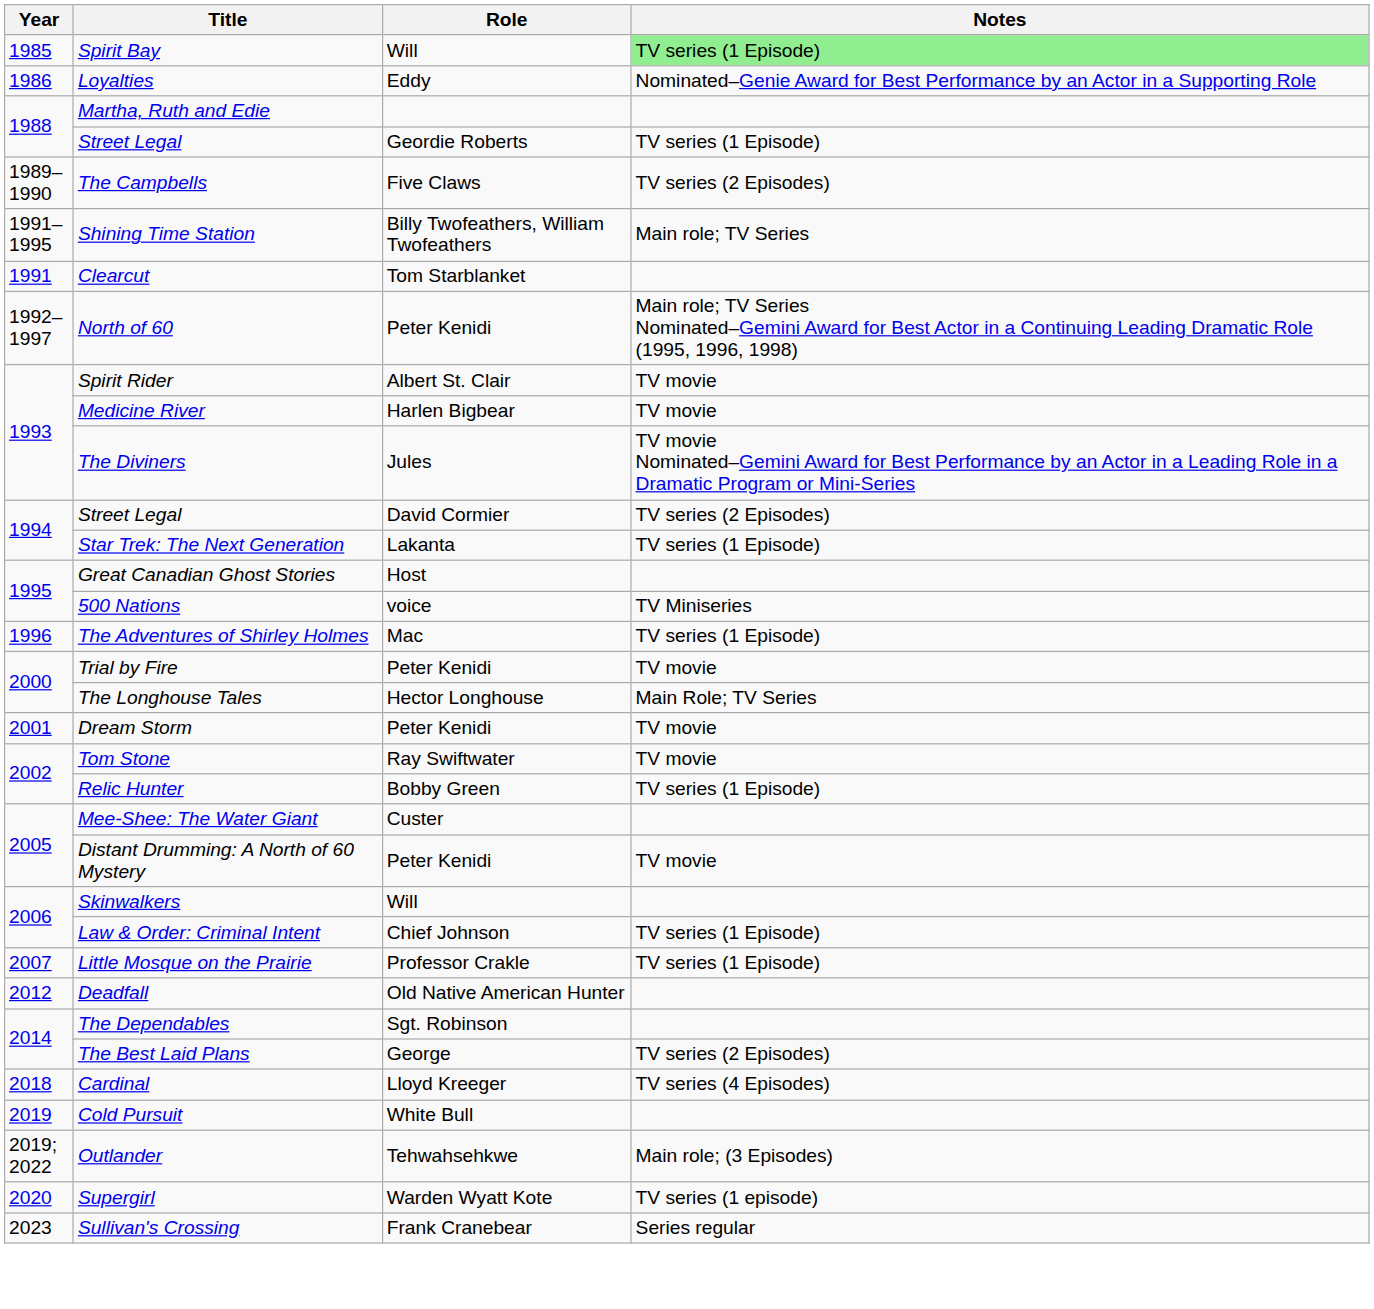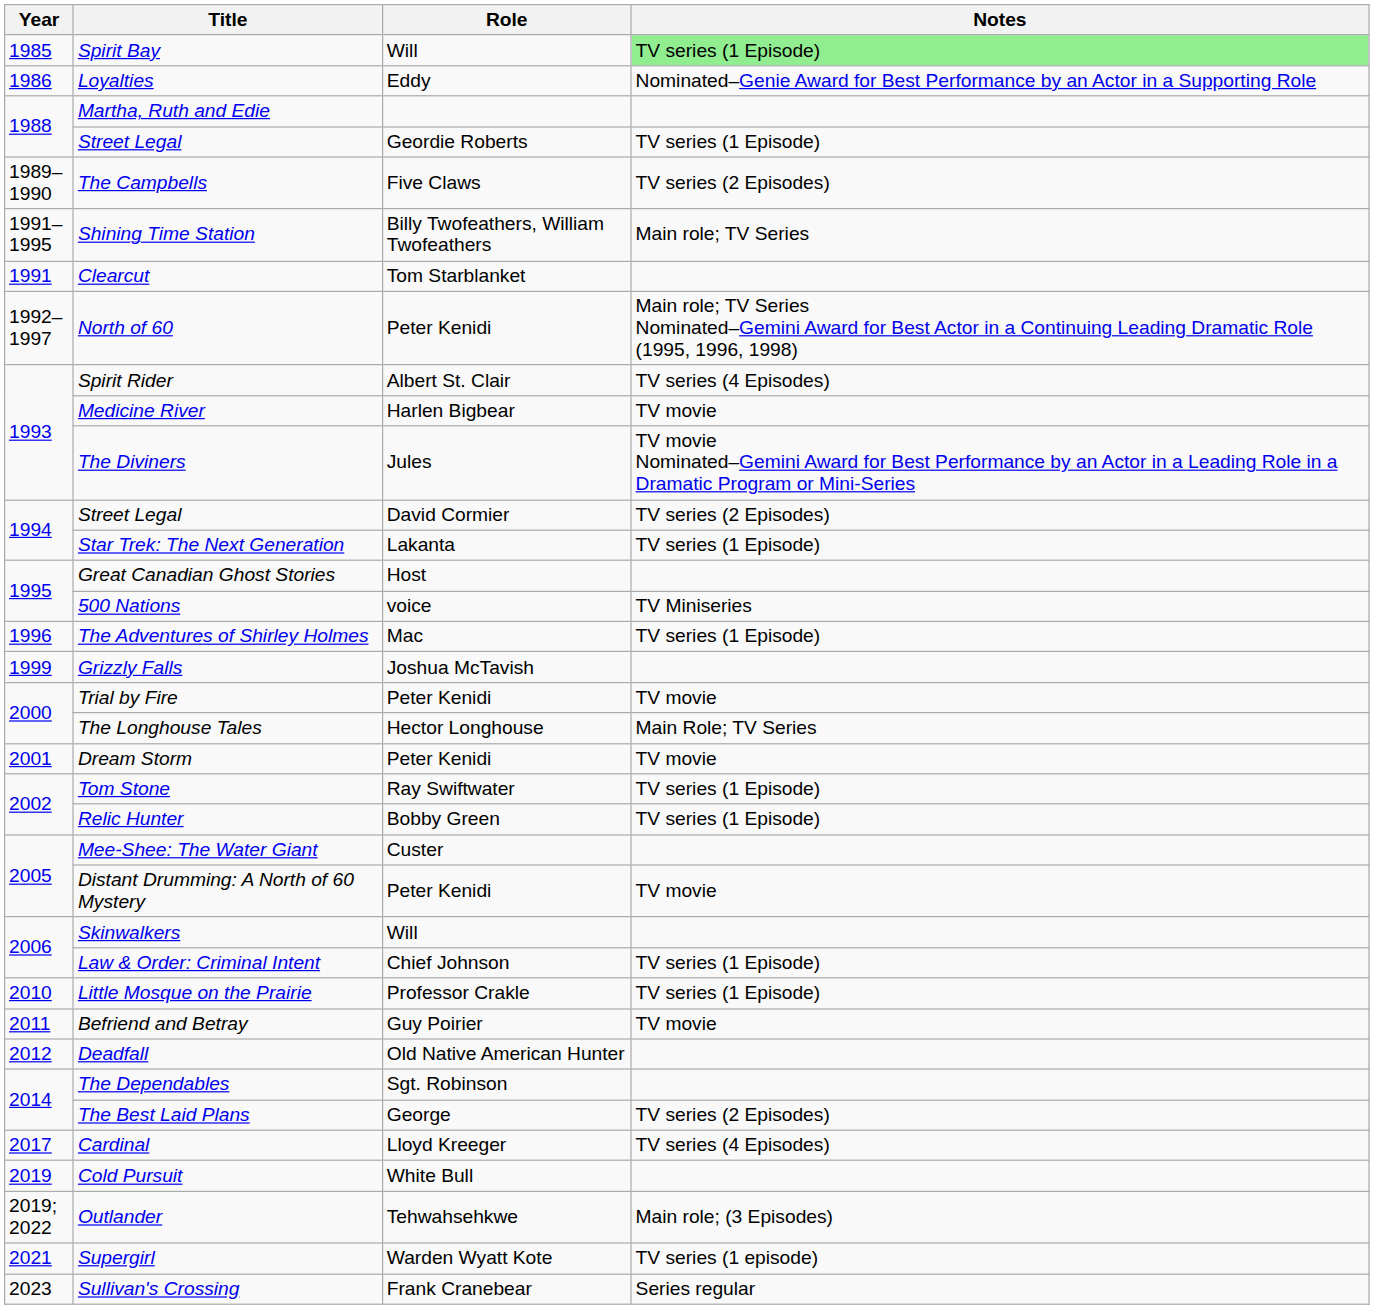 <table class="wikitable sortable" width="90%">
 <tr>
 <th width="50px">Year</th>
 <th width="250px">Title</th>
 <th width="200px">Role</th>
 <th class="unsortable">Notes</th>
 </tr>
 <tr>
 <td><a href='#'>1985</a></td>
 <td><em><a href='#'>Spirit Bay</a></em></td>
 <td>Will</td>
 <td style="background: lightgreen;">TV series (1 Episode)</td>
 </tr>
 <tr>
 <td><a href='#'>1986</a></td>
 <td><em><a href='#'>Loyalties</a></em></td>
 <td>Eddy</td>
 <td>Nominated–<a href='#'>Genie Award for Best Performance by an Actor in a Supporting Role</a></td>
 </tr>
 <tr>
 <td rowspan="2"><a href='#'>1988</a></td>
 <td><em><a href='#'>Martha, Ruth and Edie</a></em></td>
 <td></td>
 </tr>
 <tr>
 <td><em><a href='#'>Street Legal</a></em></td>
 <td>Geordie Roberts</td>
 <td>TV series (1 Episode)</td>
 </tr>
 <tr>
 <td>1989–1990</td>
 <td data-sort-value="Campbells, The"><em><a href='#'>The Campbells</a></em></td>
 <td>Five Claws</td>
 <td>TV series (2 Episodes)</td>
 </tr>
 <tr>
 <td>1991–1995</td>
 <td><em><a href='#'>Shining Time Station</a></em></td>
 <td>Billy Twofeathers, William Twofeathers</td>
 <td>Main role; TV Series</td>
 </tr>
 <tr>
 <td><a href='#'>1991</a></td>
 <td><em><a href='#'>Clearcut</a></em></td>
 <td>Tom Starblanket</td>
 <td></td>
 </tr>
 <tr>
 <td>1992–1997</td>
 <td><em><a href='#'>North of 60</a></em></td>
 <td>Peter Kenidi</td>
 <td>Main role; TV Series<br>Nominated–<a href='#'>Gemini Award for Best Actor in a Continuing Leading Dramatic Role</a> (1995, 1996, 1998)</td>
 </tr>
 <tr>
 <td rowspan="3"><a href='#'>1993</a></td>
 <td><em>Spirit Rider</em></td>
 <td>Albert St. Clair</td>
-<td>TV movie</td>
+<td>TV series (4 Episodes)</td>
 </tr>
 <tr>
 <td><em><a href='#'>Medicine River</a></em></td>
 <td>Harlen Bigbear</td>
 <td>TV movie</td>
 </tr>
 <tr>
 <td data-sort-value="Diviners, The"><em><a href='#'>The Diviners</a></em></td>
 <td>Jules</td>
 <td>TV movie<br>Nominated–<a href='#'>Gemini Award for Best Performance by an Actor in a Leading Role in a Dramatic Program or Mini-Series</a></td>
 </tr>
 <tr>
 <td rowspan="2"><a href='#'>1994</a></td>
 <td><em>Street Legal</em></td>
 <td>David Cormier</td>
 <td>TV series (2 Episodes)</td>
 </tr>
 <tr>
 <td><em><a href='#'>Star Trek: The Next Generation</a></em></td>
 <td>Lakanta</td>
 <td>TV series (1 Episode)</td>
 </tr>
 <tr>
 <td rowspan="2"><a href='#'>1995</a></td>
 <td><em>Great Canadian Ghost Stories</em></td>
 <td>Host</td>
 <td></td>
 </tr>
 <tr>
 <td><em><a href='#'>500 Nations</a></em></td>
 <td>voice</td>
 <td>TV Miniseries</td>
 </tr>
 <tr>
 <td><a href='#'>1996</a></td>
 <td data-sort-value="Adventures of Shirley Holmes, The"><em><a href='#'>The Adventures of Shirley Holmes</a></em></td>
 <td>Mac</td>
 <td>TV series (1 Episode)</td>
 </tr>
 <tr>
+<td><a href='#'>1999</a></td>
+<td><em><a href='#'>Grizzly Falls</a></em></td>
+<td>Joshua McTavish</td>
+<td></td>
+</tr>
+<tr>
 <td rowspan="2"><a href='#'>2000</a></td>
 <td><em>Trial by Fire</em></td>
 <td>Peter Kenidi</td>
 <td>TV movie</td>
 </tr>
 <tr>
 <td data-sort-value="Longhouse Tales, The"><em>The Longhouse Tales</em></td>
 <td>Hector Longhouse</td>
 <td>Main Role; TV Series</td>
 </tr>
 <tr>
 <td><a href='#'>2001</a></td>
 <td><em>Dream Storm</em></td>
 <td>Peter Kenidi</td>
 <td>TV movie</td>
 </tr>
 <tr>
 <td rowspan="2"><a href='#'>2002</a></td>
 <td><em><a href='#'>Tom Stone</a></em></td>
 <td>Ray Swiftwater</td>
-<td>TV movie</td>
+<td>TV series (1 Episode)</td>
 </tr>
 <tr>
 <td><em><a href='#'>Relic Hunter</a></em></td>
 <td>Bobby Green</td>
 <td>TV series (1 Episode)</td>
 </tr>
 <tr>
 <td rowspan="2"><a href='#'>2005</a></td>
 <td><em><a href='#'>Mee-Shee: The Water Giant</a></em></td>
 <td>Custer</td>
 <td></td>
 </tr>
 <tr>
 <td><em>Distant Drumming: A North of 60 Mystery</em></td>
 <td>Peter Kenidi</td>
 <td>TV movie</td>
 </tr>
 <tr>
 <td rowspan="2"><a href='#'>2006</a></td>
 <td><em><a href='#'>Skinwalkers</a></em></td>
 <td>Will</td>
 <td></td>
 </tr>
 <tr>
 <td><em><a href='#'>Law & Order: Criminal Intent</a></em></td>
 <td>Chief Johnson</td>
 <td>TV series (1 Episode)</td>
 </tr>
 <tr>
-<td><a href='#'>2007</a></td>
+<td><a href='#'>2010</a></td>
 <td><em><a href='#'>Little Mosque on the Prairie</a></em></td>
 <td>Professor Crakle</td>
 <td>TV series (1 Episode)</td>
+</tr>
+<tr>
+<td><a href='#'>2011</a></td>
+<td><em>Befriend and Betray</em></td>
+<td>Guy Poirier</td>
+<td>TV movie</td>
 </tr>
 <tr>
 <td><a href='#'>2012</a></td>
 <td><em><a href='#'>Deadfall</a></em></td>
 <td>Old Native American Hunter</td>
 <td></td>
 </tr>
 <tr>
 <td rowspan="2"><a href='#'>2014</a></td>
 <td data-sort-value="Dependables, The"><em><a href='#'>The Dependables</a></em></td>
 <td>Sgt. Robinson</td>
 <td></td>
 </tr>
 <tr>
 <td data-sort-value="Best Laid Plans, The"><em><a href='#'>The Best Laid Plans</a></em></td>
 <td>George</td>
 <td>TV series (2 Episodes)</td>
 </tr>
 <tr>
-<td><a href='#'>2018</a></td>
+<td><a href='#'>2017</a></td>
 <td><em><a href='#'>Cardinal</a></em></td>
 <td>Lloyd Kreeger</td>
 <td>TV series (4 Episodes)</td>
 </tr>
 <tr>
 <td><a href='#'>2019</a></td>
 <td><em><a href='#'>Cold Pursuit</a></em></td>
 <td>White Bull</td>
 <td></td>
 </tr>
 <tr>
 <td>2019; 2022</td>
 <td><em><a href='#'>Outlander</a></em></td>
 <td>Tehwahsehkwe</td>
 <td>Main role; (3 Episodes)</td>
 </tr>
 <tr>
-<td><a href='#'>2020</a></td>
+<td><a href='#'>2021</a></td>
 <td><em><a href='#'>Supergirl</a></em></td>
 <td>Warden Wyatt Kote</td>
 <td>TV series (1 episode)</td>
 </tr>
 <tr>
 <td>2023</td>
 <td><em><a href='#'>Sullivan's Crossing</a></em></td>
 <td>Frank Cranebear</td>
 <td>Series regular</td>
 </tr>
 </table>
